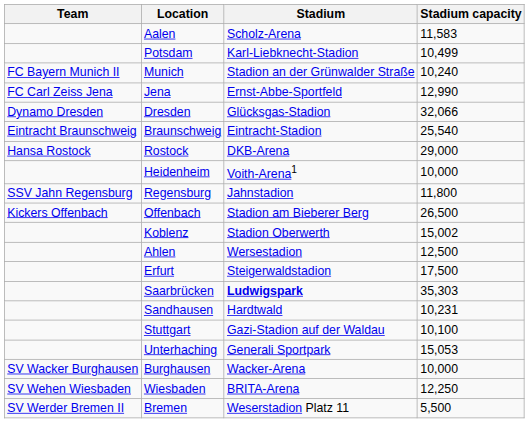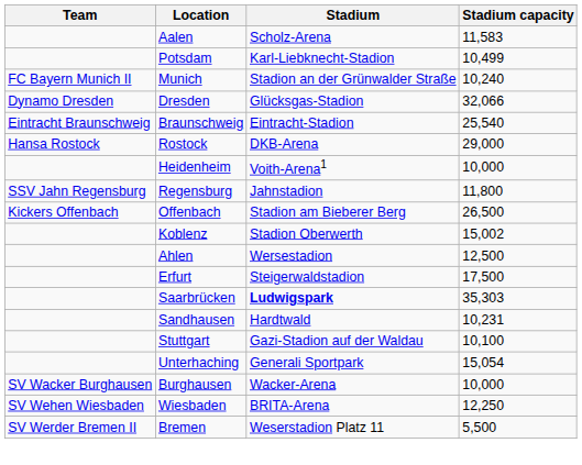 <table class="wikitable sortable" border="1">
 <tr>
 <th>Team</th>
 <th>Location</th>
 <th>Stadium</th>
 <th>Stadium capacity</th>
 </tr>
 <tr>
 <td></td>
 <td><a href='#'>Aalen</a></td>
 <td><a href='#'>Scholz-Arena</a></td>
 <td>11,583</td>
 </tr>
 <tr>
 <td></td>
 <td><a href='#'>Potsdam</a></td>
 <td><a href='#'>Karl-Liebknecht-Stadion</a></td>
 <td>10,499</td>
 </tr>
 <tr>
 <td><a href='#'>FC Bayern Munich II</a></td>
 <td><a href='#'>Munich</a></td>
 <td><a href='#'>Stadion an der Grünwalder Straße</a></td>
 <td>10,240</td>
-</tr>
-<tr>
-<td><a href='#'>FC Carl Zeiss Jena</a></td>
-<td><a href='#'>Jena</a></td>
-<td><a href='#'>Ernst-Abbe-Sportfeld</a></td>
-<td>12,990</td>
 </tr>
 <tr>
 <td><a href='#'>Dynamo Dresden</a></td>
 <td><a href='#'>Dresden</a></td>
 <td><a href='#'>Glücksgas-Stadion</a></td>
 <td>32,066</td>
 </tr>
 <tr>
 <td><a href='#'>Eintracht Braunschweig</a></td>
 <td><a href='#'>Braunschweig</a></td>
 <td><a href='#'>Eintracht-Stadion</a></td>
 <td>25,540</td>
 </tr>
 <tr>
 <td><a href='#'>Hansa Rostock</a></td>
 <td><a href='#'>Rostock</a></td>
 <td><a href='#'>DKB-Arena</a></td>
 <td>29,000</td>
 </tr>
 <tr>
 <td></td>
 <td><a href='#'>Heidenheim</a></td>
 <td><a href='#'>Voith-Arena</a><sup>1</sup></td>
 <td>10,000</td>
 </tr>
 <tr>
 <td><a href='#'>SSV Jahn Regensburg</a></td>
 <td><a href='#'>Regensburg</a></td>
 <td><a href='#'>Jahnstadion</a></td>
 <td>11,800</td>
 </tr>
 <tr>
 <td><a href='#'>Kickers Offenbach</a></td>
 <td><a href='#'>Offenbach</a></td>
 <td><a href='#'>Stadion am Bieberer Berg</a></td>
 <td>26,500</td>
 </tr>
 <tr>
 <td></td>
 <td><a href='#'>Koblenz</a></td>
 <td><a href='#'>Stadion Oberwerth</a></td>
 <td>15,002</td>
 </tr>
 <tr>
 <td></td>
 <td><a href='#'>Ahlen</a></td>
 <td><a href='#'>Wersestadion</a></td>
 <td>12,500</td>
 </tr>
 <tr>
 <td></td>
 <td><a href='#'>Erfurt</a></td>
 <td><a href='#'>Steigerwaldstadion</a></td>
 <td>17,500</td>
 </tr>
 <tr>
 <td></td>
 <td><a href='#'>Saarbrücken</a></td>
 <td><strong><a href='#'>Ludwigspark</a></strong></td>
 <td>35,303</td>
 </tr>
 <tr>
 <td></td>
 <td><a href='#'>Sandhausen</a></td>
 <td><a href='#'>Hardtwald</a></td>
 <td>10,231</td>
 </tr>
 <tr>
 <td></td>
 <td><a href='#'>Stuttgart</a></td>
 <td><a href='#'>Gazi-Stadion auf der Waldau</a></td>
 <td>10,100</td>
 </tr>
 <tr>
 <td></td>
 <td><a href='#'>Unterhaching</a></td>
 <td><a href='#'>Generali Sportpark</a></td>
-<td>15,053</td>
+<td>15,054</td>
 </tr>
 <tr>
 <td><a href='#'>SV Wacker Burghausen</a></td>
 <td><a href='#'>Burghausen</a></td>
 <td><a href='#'>Wacker-Arena</a></td>
 <td>10,000</td>
 </tr>
 <tr>
 <td><a href='#'>SV Wehen Wiesbaden</a></td>
 <td><a href='#'>Wiesbaden</a></td>
 <td><a href='#'>BRITA-Arena</a></td>
 <td>12,250</td>
 </tr>
 <tr>
 <td><a href='#'>SV Werder Bremen II</a></td>
 <td><a href='#'>Bremen</a></td>
 <td><a href='#'>Weserstadion</a> Platz 11</td>
 <td>5,500</td>
 </tr>
 </table>
